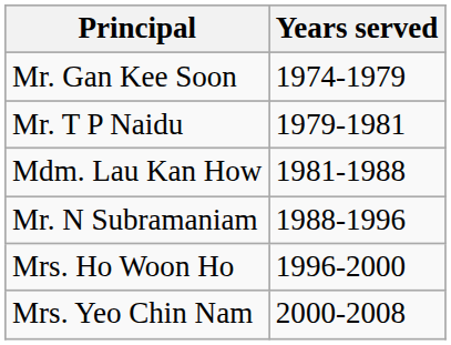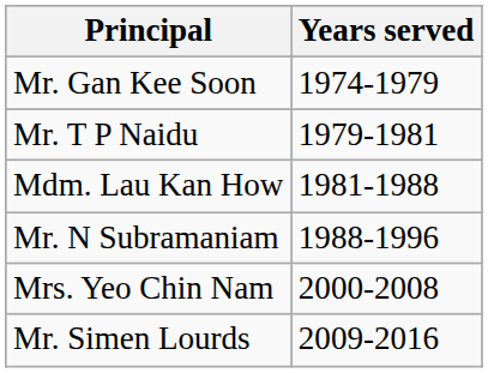 <table class='wikitable'>
 <tr>
 <th>Principal</th>
 <th>Years served</th>
 </tr>
 <tr>
 <td>Mr. Gan Kee Soon</td>
 <td>1974-1979</td>
 </tr>
 <tr>
 <td>Mr. T P Naidu</td>
 <td>1979-1981</td>
 </tr>
 <tr>
 <td>Mdm. Lau Kan How</td>
 <td>1981-1988</td>
 </tr>
 <tr>
 <td>Mr. N Subramaniam</td>
 <td>1988-1996</td>
 </tr>
 <tr>
-<td>Mrs. Ho Woon Ho</td>
-<td>1996-2000</td>
-</tr>
-<tr>
 <td>Mrs. Yeo Chin Nam</td>
 <td>2000-2008</td>
 </tr>
+<tr>
+<td>Mr. Simen Lourds</td>
+<td>2009-2016</td>
+</tr>
 </table>
